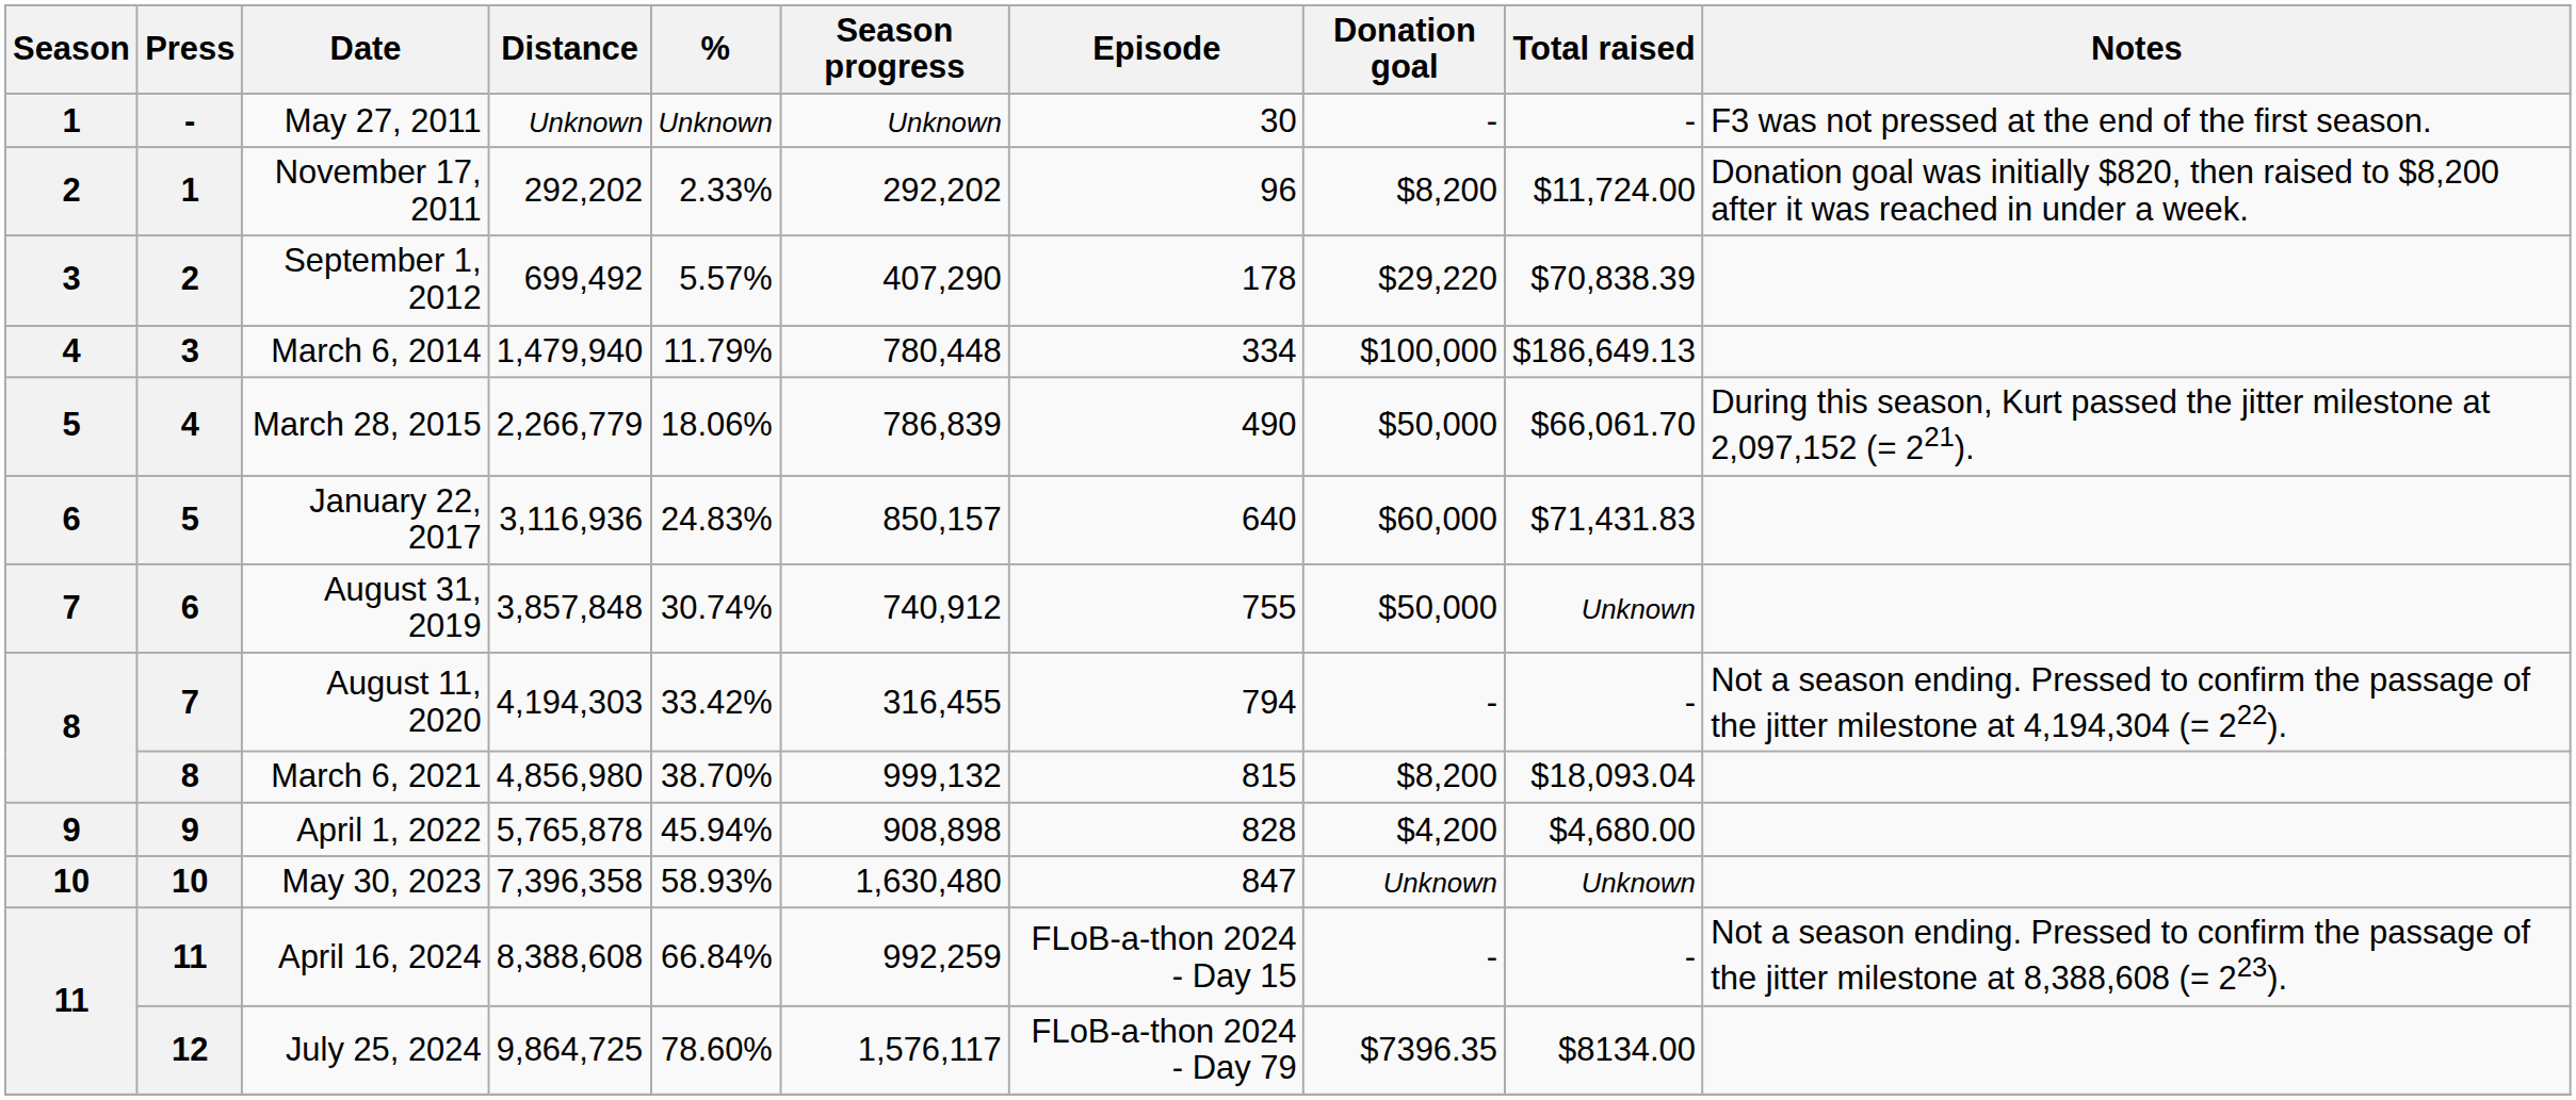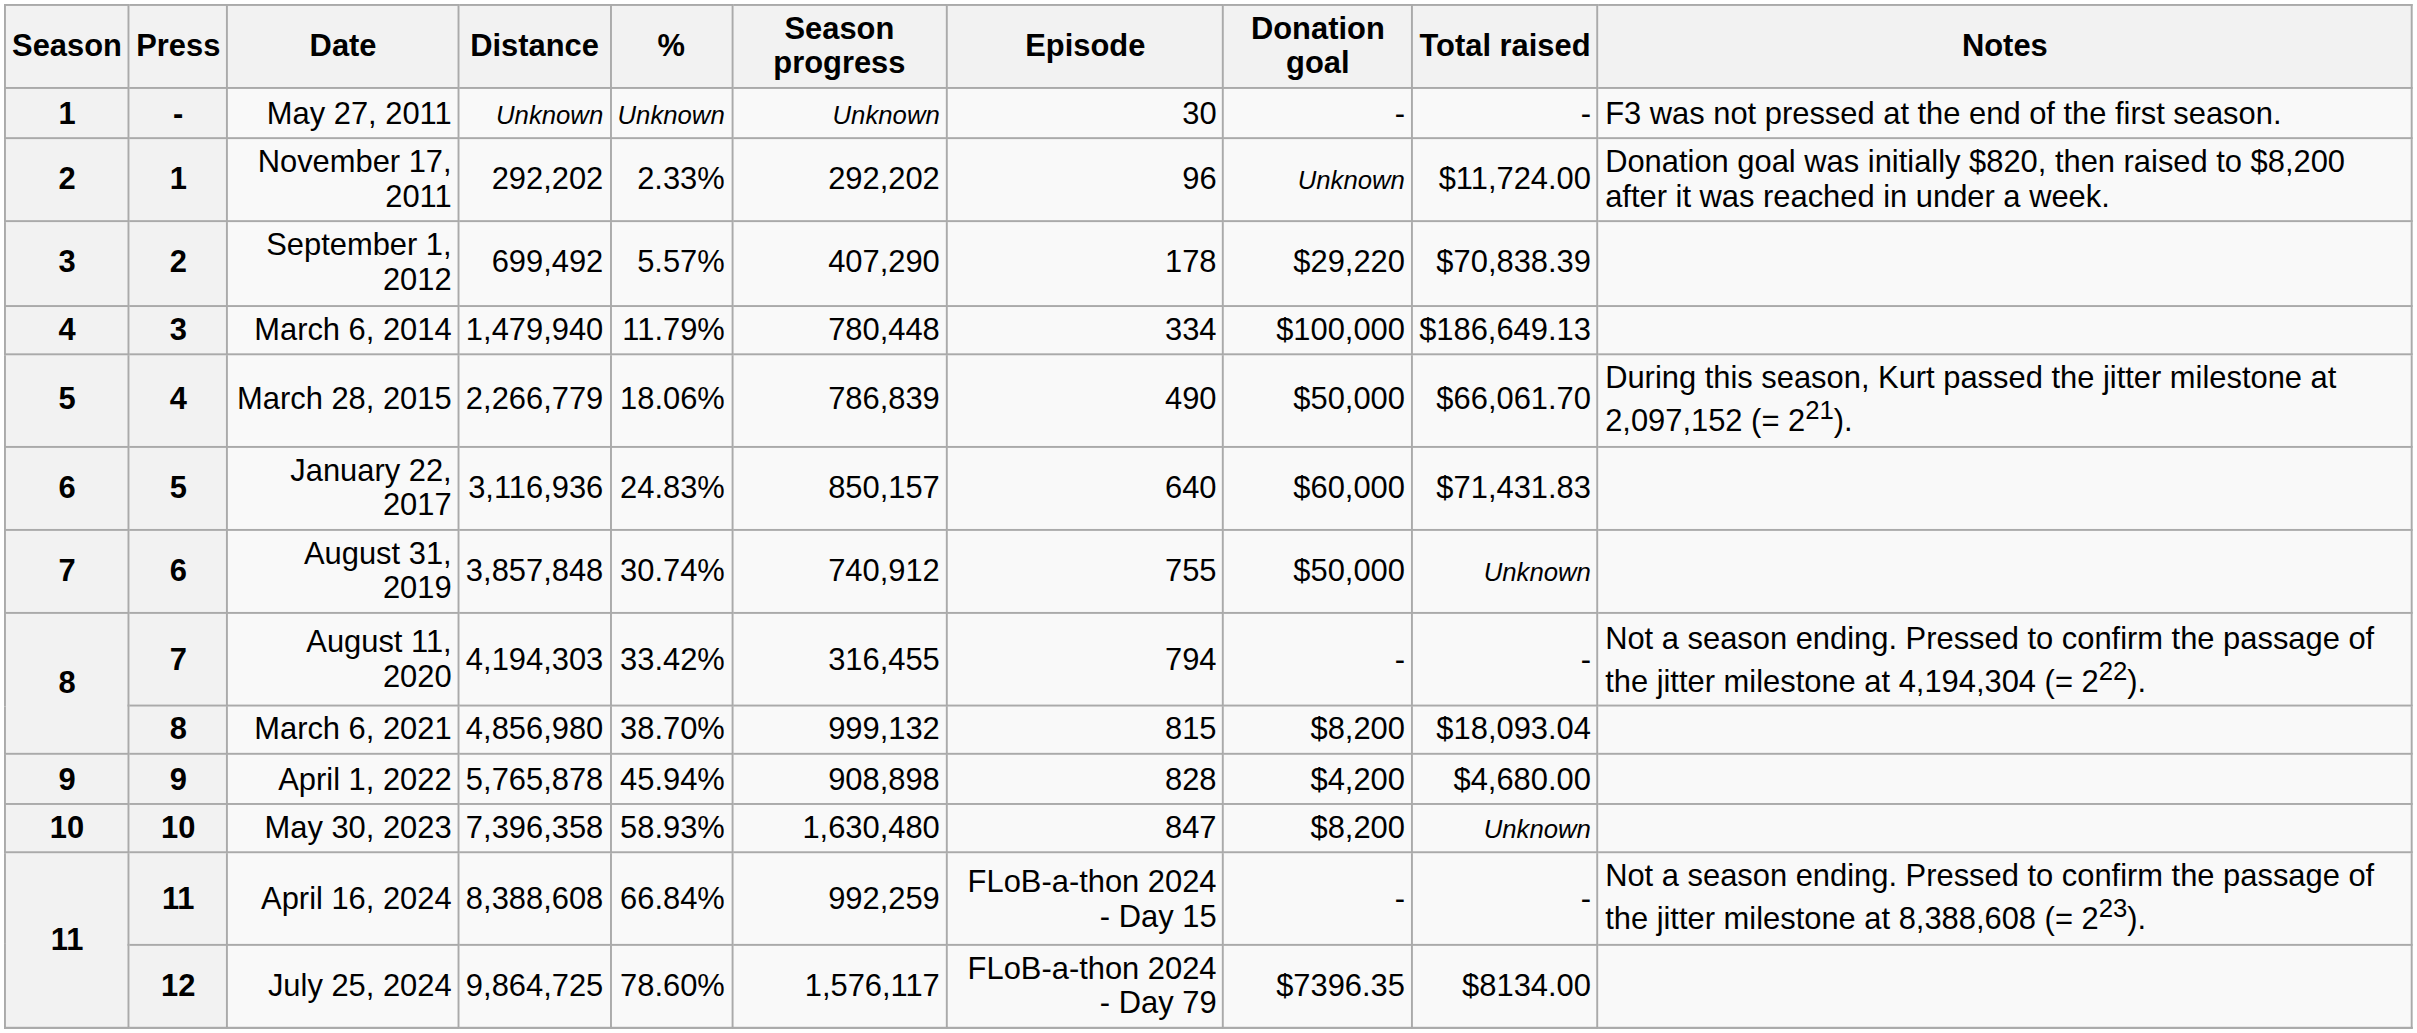 <table class="wikitable">
 <tr>
 <th>Season</th>
 <th>Press</th>
 <th>Date</th>
 <th>Distance</th>
 <th>%</th>
 <th>Season progress</th>
 <th>Episode</th>
 <th>Donation goal</th>
 <th>Total raised</th>
 <th>Notes</th>
 </tr>
 <tr>
 <th>1</th>
 <th>-</th>
 <td style="text-align: right;">May 27, 2011</td>
 <td style="text-align: right;"><em><small>Unknown</small></em></td>
 <td style="text-align: right;"><em><small>Unknown</small></em></td>
 <td style="text-align: right;"><em><small>Unknown</small></em></td>
 <td style="text-align: right;">30</td>
 <td style="text-align: right;">-</td>
 <td style="text-align: right;">-</td>
 <td>F3 was not pressed at the end of the first season.</td>
 </tr>
 <tr>
 <th>2</th>
 <th>1</th>
 <td style="text-align: right;">November 17, 2011</td>
 <td style="text-align: right;">292,202</td>
 <td style="text-align: right;">2.33%</td>
 <td style="text-align: right;">292,202</td>
 <td style="text-align: right;">96</td>
-<td style="text-align: right;">$8,200</td>
+<td style="text-align: right;"><em><small>Unknown</small></em></td>
 <td style="text-align: right;">$11,724.00</td>
 <td>Donation goal was initially $820, then raised to $8,200 after it was reached in under a week.</td>
 </tr>
 <tr>
 <th>3</th>
 <th>2</th>
 <td style="text-align: right;">September 1, 2012</td>
 <td style="text-align: right;">699,492</td>
 <td style="text-align: right;">5.57%</td>
 <td style="text-align: right;">407,290</td>
 <td style="text-align: right;">178</td>
 <td style="text-align: right;">$29,220</td>
 <td style="text-align: right;">$70,838.39</td>
 <td></td>
 </tr>
 <tr>
 <th>4</th>
 <th>3</th>
 <td style="text-align: right;">March 6, 2014</td>
 <td style="text-align: right;">1,479,940</td>
 <td style="text-align: right;">11.79%</td>
 <td style="text-align: right;">780,448</td>
 <td style="text-align: right;">334</td>
 <td style="text-align: right;">$100,000</td>
 <td style="text-align: right;">$186,649.13</td>
 <td></td>
 </tr>
 <tr>
 <th>5</th>
 <th>4</th>
 <td style="text-align: right;">March 28, 2015</td>
 <td style="text-align: right;">2,266,779</td>
 <td style="text-align: right;">18.06%</td>
 <td style="text-align: right;">786,839</td>
 <td style="text-align: right;">490</td>
 <td style="text-align: right;">$50,000</td>
 <td style="text-align: right;">$66,061.70</td>
 <td>During this season, Kurt passed the jitter milestone at 2,097,152 (= 2<sup>21</sup>).</td>
 </tr>
 <tr>
 <th>6</th>
 <th>5</th>
 <td style="text-align: right;">January 22, 2017</td>
 <td style="text-align: right;">3,116,936</td>
 <td style="text-align: right;">24.83%</td>
 <td style="text-align: right;">850,157</td>
 <td style="text-align: right;">640</td>
 <td style="text-align: right;">$60,000</td>
 <td style="text-align: right;">$71,431.83</td>
 <td></td>
 </tr>
 <tr>
 <th>7</th>
 <th>6</th>
 <td style="text-align: right;">August 31, 2019</td>
 <td style="text-align: right;">3,857,848</td>
 <td style="text-align: right;">30.74%</td>
 <td style="text-align: right;">740,912</td>
 <td style="text-align: right;">755</td>
 <td style="text-align: right;">$50,000</td>
 <td style="text-align: right;"><em><small>Unknown</small></em></td>
 <td></td>
 </tr>
 <tr>
 <th rowspan=2>8</th>
 <th>7</th>
 <td style="text-align: right;">August 11, 2020</td>
 <td style="text-align: right;">4,194,303</td>
 <td style="text-align: right;">33.42%</td>
 <td style="text-align: right;">316,455</td>
 <td style="text-align: right;">794</td>
 <td style="text-align: right;">-</td>
 <td style="text-align: right;">-</td>
 <td>Not a season ending. Pressed to confirm the passage of the jitter milestone at 4,194,304 (= 2<sup>22</sup>).</td>
 </tr>
 <tr>
 <th>8</th>
 <td style="text-align: right;">March 6, 2021</td>
 <td style="text-align: right;">4,856,980</td>
 <td style="text-align: right;">38.70%</td>
 <td style="text-align: right;">999,132</td>
 <td style="text-align: right;">815</td>
 <td style="text-align: right;">$8,200</td>
 <td style="text-align: right;">$18,093.04</td>
 <td></td>
 </tr>
 <tr>
 <th>9</th>
 <th>9</th>
 <td style="text-align: right;">April 1, 2022</td>
 <td style="text-align: right;">5,765,878</td>
 <td style="text-align: right;">45.94%</td>
 <td style="text-align: right;">908,898</td>
 <td style="text-align: right;">828</td>
 <td style="text-align: right;">$4,200</td>
 <td style="text-align: right;">$4,680.00</td>
 <td></td>
 </tr>
 <tr>
 <th>10</th>
 <th>10</th>
 <td style="text-align: right;">May 30, 2023</td>
 <td style="text-align: right;">7,396,358</td>
 <td style="text-align: right;">58.93%</td>
 <td style="text-align: right;">1,630,480</td>
 <td style="text-align: right;">847</td>
-<td style="text-align: right;"><em><small>Unknown</small></em></td>
+<td style="text-align: right;">$8,200</td>
 <td style="text-align: right;"><em><small>Unknown</small></em></td>
 <td></td>
 </tr>
 <tr>
 <th rowspan=2>11</th>
 <th>11</th>
 <td style="text-align: right;">April 16, 2024</td>
 <td style="text-align: right;">8,388,608</td>
 <td style="text-align: right;">66.84%</td>
 <td style="text-align: right;">992,259</td>
 <td style="text-align: right;">FLoB-a-thon 2024 - Day 15</td>
 <td style="text-align: right;">-</td>
 <td style="text-align: right;">-</td>
 <td>Not a season ending. Pressed to confirm the passage of the jitter milestone at 8,388,608 (= 2<sup>23</sup>).</td>
 </tr>
 <tr>
 <th>12</th>
 <td style="text-align: right;">July 25, 2024</td>
 <td style="text-align: right;">9,864,725</td>
 <td style="text-align: right;">78.60%</td>
 <td style="text-align: right;">1,576,117</td>
 <td style="text-align: right;">FLoB-a-thon 2024 - Day 79</td>
 <td style="text-align: right;">$7396.35</td>
 <td style="text-align: right;">$8134.00</td>
 <td></td>
 </tr>
 <tr>
 </tr>
 </table>
